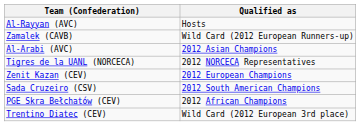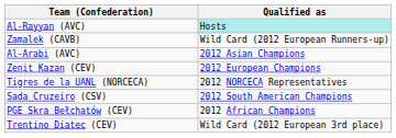 <table class="wikitable">
 <tr>
 <th width=50%>Team (Confederation)</th>
 <th width=50%>Qualified as</th>
 </tr>
 <tr>
 <td> <a href='#'>Al-Rayyan</a> (AVC)</td>
-<td>Hosts</td>
+<td style="background: paleturquoise;">Hosts</td>
 </tr>
 <tr>
 <td> <a href='#'>Zamalek</a> (CAVB)</td>
 <td>Wild Card (2012 European Runners-up)</td>
 </tr>
 <tr>
 <td> <a href='#'>Al-Arabi</a> (AVC)</td>
 <td><a href='#'>2012 Asian Champions</a></td>
 </tr>
 <tr>
+<td> <a href='#'>Zenit Kazan</a> (CEV)</td>
+<td><a href='#'>2012 European Champions</a></td>
+</tr>
+<tr>
 <td> <a href='#'>Tigres de la UANL</a> (NORCECA)</td>
 <td>2012 <a href='#'>NORCECA</a> Representatives</td>
-</tr>
-<tr>
-<td> <a href='#'>Zenit Kazan</a> (CEV)</td>
-<td><a href='#'>2012 European Champions</a></td>
 </tr>
 <tr>
 <td> <a href='#'>Sada Cruzeiro</a> (CSV)</td>
 <td><a href='#'>2012 South American Champions</a></td>
 </tr>
 <tr>
 <td> <a href='#'>PGE Skra Bełchatów</a> (CEV)</td>
 <td>2012 <a href='#'>African Champions</a></td>
 </tr>
 <tr>
 <td> <a href='#'>Trentino Diatec</a> (CEV)</td>
 <td>Wild Card (2012 European 3rd place)</td>
 </tr>
 </table>
